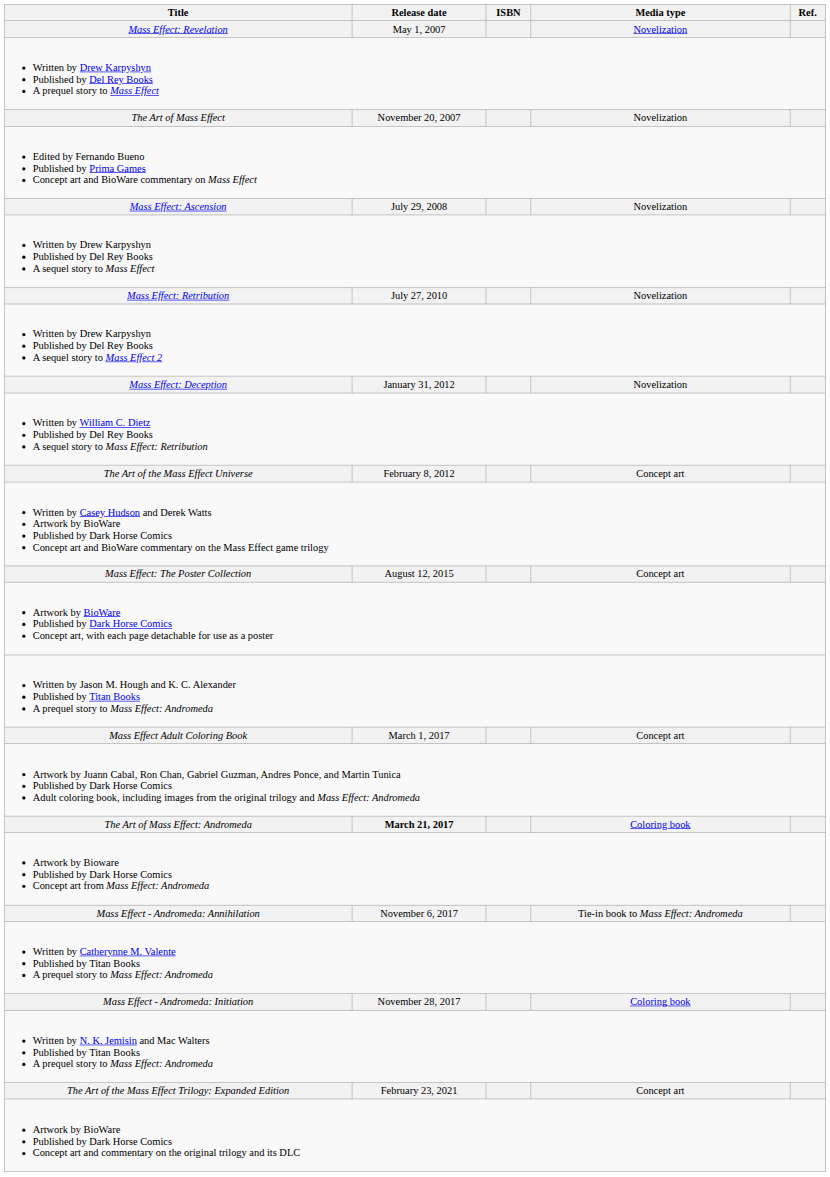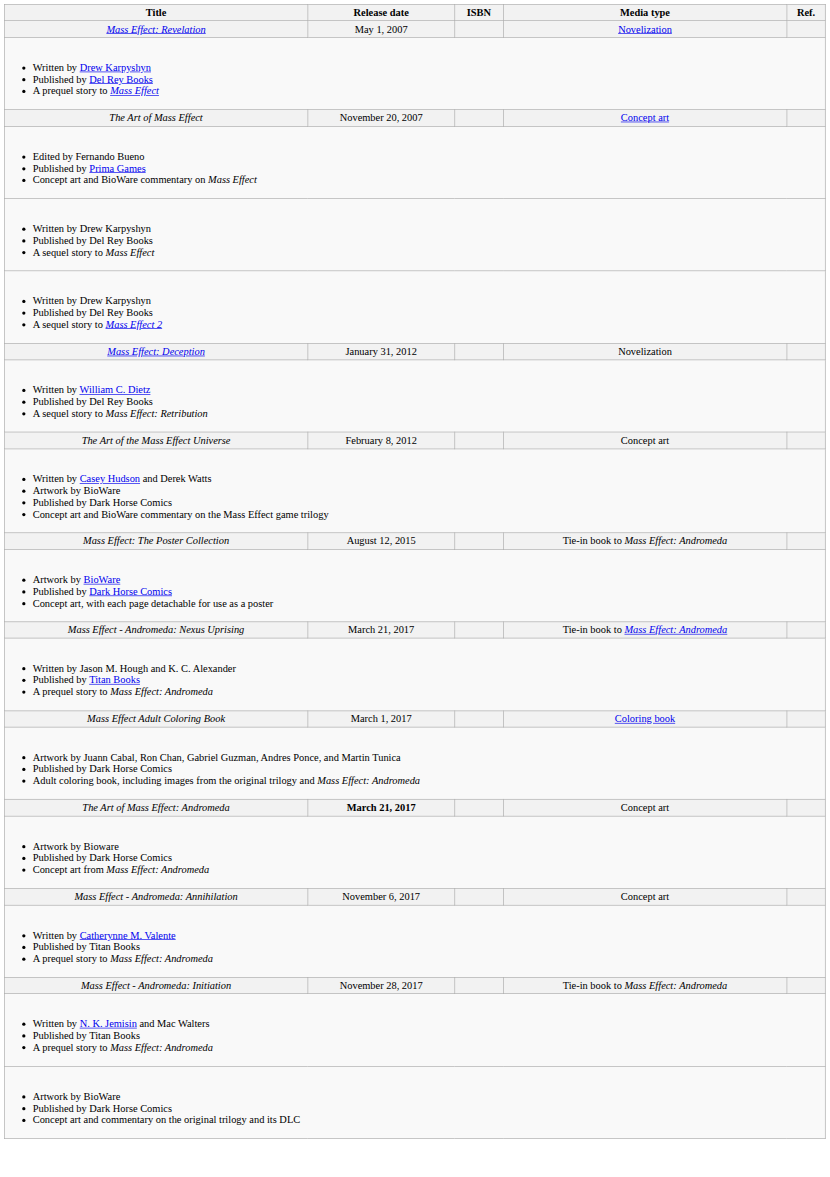 <table class="wikitable" width="100%">
 <tr style="text-align: center;">
 <th scope="col">Title</th>
 <th scope="col">Release date</th>
 <th scope="col">ISBN</th>
 <th scope="col">Media type</th>
 <th scope="col">Ref.</th>
 </tr>
 <tr bgcolor="#F2F2F2" align="center">
 <th scope="row" style="font-weight:normal;"><em><a href='#'>Mass Effect: Revelation</a></em></th>
 <td>May 1, 2007</td>
 <td></td>
 <td><a href='#'>Novelization</a></td>
 <td></td>
 </tr>
 <tr>
 <td colspan="5"><br><ul><li>Written by <a href='#'>Drew Karpyshyn</a></li><li>Published by <a href='#'>Del Rey Books</a></li><li>A prequel story to <em><a href='#'>Mass Effect</a></em></li></ul></td>
 </tr>
 <tr bgcolor="#F2F2F2" align="center">
 <th scope="row" style="font-weight:normal;"><em>The Art of Mass Effect</em></th>
 <td>November 20, 2007</td>
 <td></td>
-<td>Novelization</td>
+<td><a href='#'>Concept art</a></td>
 <td></td>
 </tr>
 <tr>
 <td colspan="5"><br><ul><li>Edited by Fernando Bueno</li><li>Published by <a href='#'>Prima Games</a></li><li>Concept art and BioWare commentary on <em>Mass Effect</em></li></ul></td>
 </tr>
-<tr bgcolor="#F2F2F2" align="center">
-<th scope="row" style="font-weight:normal;"><em><a href='#'>Mass Effect: Ascension</a></em></th>
-<td>July 29, 2008</td>
-<td></td>
-<td>Novelization</td>
-<td></td>
-</tr>
 <tr>
 <td colspan="5"><br><ul><li>Written by Drew Karpyshyn</li><li>Published by Del Rey Books</li><li>A sequel story to <em>Mass Effect</em></li></ul></td>
-</tr>
-<tr bgcolor="#F2F2F2" align="center">
-<th scope="row" style="font-weight:normal;"><em><a href='#'>Mass Effect: Retribution</a></em></th>
-<td>July 27, 2010</td>
-<td></td>
-<td>Novelization</td>
-<td></td>
 </tr>
 <tr>
 <td colspan="5"><br><ul><li>Written by Drew Karpyshyn</li><li>Published by Del Rey Books</li><li>A sequel story to <em><a href='#'>Mass Effect 2</a></em></li></ul></td>
 </tr>
 <tr bgcolor="#F2F2F2" align="center">
 <th scope="row" style="font-weight:normal;"><em><a href='#'>Mass Effect: Deception</a></em></th>
 <td>January 31, 2012</td>
 <td></td>
 <td>Novelization</td>
 <td></td>
 </tr>
 <tr>
 <td colspan="5"><br><ul><li>Written by <a href='#'>William C. Dietz</a></li><li>Published by Del Rey Books</li><li>A sequel story to <em>Mass Effect: Retribution</em></li></ul></td>
 </tr>
 <tr bgcolor="#F2F2F2" align="center">
 <th scope="row" style="font-weight:normal;"><em>The Art of the Mass Effect Universe</em></th>
 <td>February 8, 2012</td>
 <td></td>
 <td>Concept art</td>
 <td></td>
 </tr>
 <tr>
 <td colspan="5"><br><ul><li>Written by <a href='#'>Casey Hudson</a> and Derek Watts</li><li>Artwork by BioWare</li><li>Published by Dark Horse Comics</li><li>Concept art and BioWare commentary on the Mass Effect game trilogy</li></ul></td>
 </tr>
 <tr bgcolor="#F2F2F2" align="center">
 <th scope="row" style="font-weight:normal;"><em>Mass Effect: The Poster Collection</em></th>
 <td>August 12, 2015</td>
 <td></td>
-<td>Concept art</td>
+<td>Tie-in book to <em>Mass Effect: Andromeda</em></td>
 <td></td>
 </tr>
 <tr>
 <td colspan="5"><br><ul><li>Artwork by <a href='#'>BioWare</a></li><li>Published by <a href='#'>Dark Horse Comics</a></li><li>Concept art, with each page detachable for use as a poster</li></ul></td>
+</tr>
+<tr bgcolor="#F2F2F2" align="center">
+<th scope="row" style="font-weight:normal;"><em>Mass Effect - Andromeda: Nexus Uprising</em></th>
+<td>March 21, 2017</td>
+<td></td>
+<td>Tie-in book to <em><a href='#'>Mass Effect: Andromeda</a></em></td>
+<td></td>
 </tr>
 <tr>
 <td colspan="5"><br><ul><li>Written by Jason M. Hough and K. C. Alexander</li><li>Published by <a href='#'>Titan Books</a></li><li>A prequel story to <em>Mass Effect: Andromeda</em></li></ul></td>
 </tr>
 <tr bgcolor="#F2F2F2" align="center">
 <th scope="row" style="font-weight:normal;"><em>Mass Effect Adult Coloring Book</em></th>
 <td>March 1, 2017</td>
 <td></td>
-<td>Concept art</td>
+<td><a href='#'>Coloring book</a></td>
 <td></td>
 </tr>
 <tr>
 <td colspan="5"><br><ul><li>Artwork by Juann Cabal, Ron Chan, Gabriel Guzman, Andres Ponce, and Martin Tunica</li><li>Published by Dark Horse Comics</li><li>Adult coloring book, including images from the original trilogy and <em>Mass Effect: Andromeda</em></li></ul></td>
 </tr>
 <tr bgcolor="#F2F2F2" align="center">
 <th scope="row" style="font-weight:normal;"><em>The Art of Mass Effect: Andromeda</em></th>
 <td><strong>March 21, 2017</strong></td>
 <td></td>
-<td><a href='#'>Coloring book</a></td>
+<td>Concept art</td>
 <td></td>
 </tr>
 <tr>
 <td colspan="5"><br><ul><li>Artwork by Bioware</li><li>Published by Dark Horse Comics</li><li>Concept art from <em>Mass Effect: Andromeda</em></li></ul></td>
 </tr>
 <tr bgcolor="#F2F2F2" align="center">
 <th scope="row" style="font-weight:normal;"><em>Mass Effect - Andromeda: Annihilation</em></th>
 <td>November 6, 2017</td>
 <td></td>
-<td>Tie-in book to <em>Mass Effect: Andromeda</em></td>
+<td>Concept art</td>
 <td></td>
 </tr>
 <tr>
 <td colspan="5"><br><ul><li>Written by <a href='#'>Catherynne M. Valente</a></li><li>Published by Titan Books</li><li>A prequel story to <em>Mass Effect: Andromeda</em></li></ul></td>
 </tr>
 <tr bgcolor="#F2F2F2" align="center">
 <th scope="row" style="font-weight:normal;"><em>Mass Effect - Andromeda: Initiation</em></th>
 <td>November 28, 2017</td>
 <td></td>
-<td><a href='#'>Coloring book</a></td>
+<td>Tie-in book to <em>Mass Effect: Andromeda</em></td>
 <td></td>
 </tr>
 <tr>
 <td colspan="5"><br><ul><li>Written by <a href='#'>N. K. Jemisin</a> and Mac Walters</li><li>Published by Titan Books</li><li>A prequel story to <em>Mass Effect: Andromeda</em></li></ul></td>
 </tr>
-<tr bgcolor="#F2F2F2" align="center">
-<td ! scope="row" style="font-weight:normal;"><em>The Art of the Mass Effect Trilogy: Expanded Edition</em></td>
-<td>February 23, 2021</td>
-<td></td>
-<td>Concept art</td>
-<td></td>
-</tr>
 <tr>
 <td colspan="5"><br><ul><li>Artwork by BioWare</li><li>Published by Dark Horse Comics</li><li>Concept art and commentary on the original trilogy and its DLC</li></ul></td>
 </tr>
 </table>
